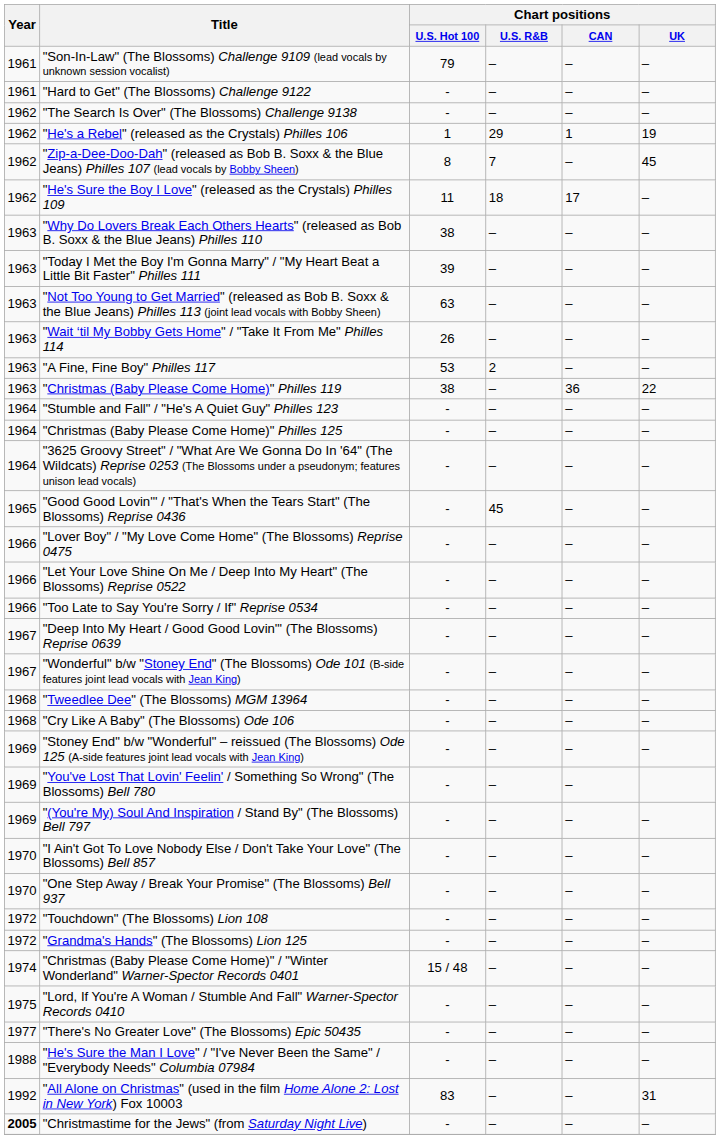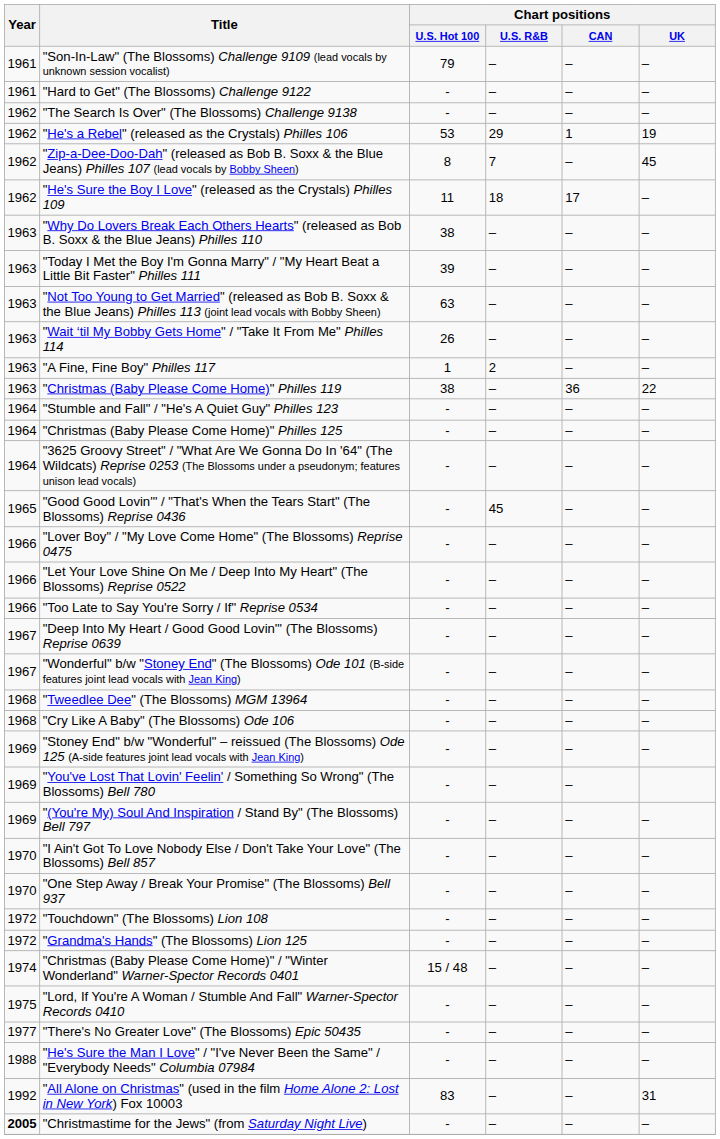 <table class="wikitable">
 <tr>
 <th rowspan="2">Year</th>
 <th rowspan="2">Title</th>
 <th colspan="4">Chart positions</th>
 </tr>
 <tr>
 <th style="width:86px;"><small><a href='#'>U.S. Hot 100</a></small><br></th>
 <th style="width:86px;"><small><a href='#'>U.S. R&B</a></small></th>
 <th style="width:86px;"><small><a href='#'>CAN</a></small></th>
 <th style="width:86px;"><small><a href='#'>UK</a></small></th>
 </tr>
 <tr>
 <td>1961</td>
 <td>"Son-In-Law" (The Blossoms) <em>Challenge 9109</em> <small>(lead vocals by unknown session vocalist)</small></td>
 <td style="text-align:center;">79</td>
 <td>–</td>
 <td>–</td>
 <td>–</td>
 </tr>
 <tr>
 <td>1961</td>
 <td>"Hard to Get" (The Blossoms) <em>Challenge 9122</em></td>
 <td style="text-align:center;">-</td>
 <td>–</td>
 <td>–</td>
 <td>–</td>
 </tr>
 <tr>
 <td>1962</td>
 <td>"The Search Is Over" (The Blossoms) <em>Challenge 9138</em></td>
 <td style="text-align:center;">-</td>
 <td>–</td>
 <td>–</td>
 <td>–</td>
 </tr>
 <tr>
 <td>1962</td>
 <td>"<a href='#'>He's a Rebel</a>" (released as the Crystals) <em>Philles 106</em></td>
-<td style="text-align:center;">1</td>
+<td style="text-align:center;">53</td>
 <td>29</td>
 <td>1</td>
 <td>19</td>
 </tr>
 <tr>
 <td>1962</td>
 <td>"<a href='#'>Zip-a-Dee-Doo-Dah</a>" (released as Bob B. Soxx & the Blue Jeans) <em>Philles 107</em> <small>(lead vocals by <a href='#'>Bobby Sheen</a>)</small></td>
 <td style="text-align:center;">8</td>
 <td>7</td>
 <td>–</td>
 <td>45</td>
 </tr>
 <tr>
 <td>1962</td>
 <td>"<a href='#'>He's Sure the Boy I Love</a>" (released as the Crystals) <em>Philles 109</em></td>
 <td style="text-align:center;">11</td>
 <td>18</td>
 <td>17</td>
 <td>–</td>
 </tr>
 <tr>
 <td>1963</td>
 <td>"<a href='#'>Why Do Lovers Break Each Others Hearts</a>" (released as Bob B. Soxx & the Blue Jeans) <em>Philles 110</em></td>
 <td style="text-align:center;">38</td>
 <td>–</td>
 <td>–</td>
 <td>–</td>
 </tr>
 <tr>
 <td>1963</td>
 <td>"Today I Met the Boy I'm Gonna Marry" / "My Heart Beat a Little Bit Faster" <em>Philles 111</em></td>
 <td style="text-align:center;">39</td>
 <td>–</td>
 <td>–</td>
 <td>–</td>
 </tr>
 <tr>
 <td>1963</td>
 <td>"<a href='#'>Not Too Young to Get Married</a>" (released as Bob B. Soxx & the Blue Jeans) <em>Philles 113</em> <small>(joint lead vocals with Bobby Sheen)</small></td>
 <td style="text-align:center;">63</td>
 <td>–</td>
 <td>–</td>
 <td>–</td>
 </tr>
 <tr>
 <td>1963</td>
 <td>"<a href='#'>Wait ‘til My Bobby Gets Home</a>" / "Take It From Me" <em>Philles 114</em></td>
 <td style="text-align:center;">26</td>
 <td>–</td>
 <td>–</td>
 <td>–</td>
 </tr>
 <tr>
 <td>1963</td>
 <td>"A Fine, Fine Boy" <em>Philles 117</em></td>
-<td style="text-align:center;">53</td>
+<td style="text-align:center;">1</td>
 <td>2</td>
 <td>–</td>
 <td>–</td>
 </tr>
 <tr>
 <td>1963</td>
 <td>"<a href='#'>Christmas (Baby Please Come Home)</a>" <em>Philles 119</em></td>
 <td style="text-align:center;">38</td>
 <td>–</td>
 <td>36</td>
 <td>22</td>
 </tr>
 <tr>
 <td>1964</td>
 <td>"Stumble and Fall" / "He's A Quiet Guy" <em>Philles 123</em></td>
 <td style="text-align:center;">-</td>
 <td>–</td>
 <td>–</td>
 <td>–</td>
 </tr>
 <tr>
 <td>1964</td>
 <td>"Christmas (Baby Please Come Home)" <em>Philles 125</em></td>
 <td style="text-align:center;">-</td>
 <td>–</td>
 <td>–</td>
 <td>–</td>
 </tr>
 <tr>
 <td>1964</td>
 <td>"3625 Groovy Street" / "What Are We Gonna Do In '64" (The Wildcats) <em>Reprise 0253</em> <small>(The Blossoms under a pseudonym; features unison lead vocals)</small></td>
 <td style="text-align:center;">-</td>
 <td>–</td>
 <td>–</td>
 <td>–</td>
 </tr>
 <tr>
 <td>1965</td>
 <td>"Good Good Lovin'" / "That's When the Tears Start" (The Blossoms) <em>Reprise 0436</em></td>
 <td style="text-align:center;">-</td>
 <td>45</td>
 <td>–</td>
 <td>–</td>
 </tr>
 <tr>
 <td>1966</td>
 <td>"Lover Boy" / "My Love Come Home" (The Blossoms) <em>Reprise 0475</em></td>
 <td style="text-align:center;">-</td>
 <td>–</td>
 <td>–</td>
 <td>–</td>
 </tr>
 <tr>
 <td>1966</td>
 <td>"Let Your Love Shine On Me / Deep Into My Heart" (The Blossoms) <em>Reprise 0522</em></td>
 <td style="text-align:center;">-</td>
 <td>–</td>
 <td>–</td>
 <td>–</td>
 </tr>
 <tr>
 <td>1966</td>
 <td>"Too Late to Say You're Sorry / If" <em>Reprise 0534</em></td>
 <td style="text-align:center;">-</td>
 <td>–</td>
 <td>–</td>
 <td>–</td>
 </tr>
 <tr>
 <td>1967</td>
 <td>"Deep Into My Heart / Good Good Lovin'" (The Blossoms) <em>Reprise 0639</em></td>
 <td style="text-align:center;">-</td>
 <td>–</td>
 <td>–</td>
 <td>–</td>
 </tr>
 <tr>
 <td>1967</td>
 <td>"Wonderful" b/w "<a href='#'>Stoney End</a>" (The Blossoms) <em>Ode 101</em> <small>(B-side features joint lead vocals with <a href='#'>Jean King</a>)</small></td>
 <td style="text-align:center;">-</td>
 <td>–</td>
 <td>–</td>
 <td>–</td>
 </tr>
 <tr>
 <td>1968</td>
 <td>"<a href='#'>Tweedlee Dee</a>" (The Blossoms) <em>MGM 13964</em></td>
 <td style="text-align:center;">-</td>
 <td>–</td>
 <td>–</td>
 <td>–</td>
 </tr>
 <tr>
 <td>1968</td>
 <td>"Cry Like A Baby" (The Blossoms) <em>Ode 106</em></td>
 <td style="text-align:center;">-</td>
 <td>–</td>
 <td>–</td>
 <td>–</td>
 </tr>
 <tr>
 <td>1969</td>
 <td>"Stoney End" b/w "Wonderful" – reissued (The Blossoms) <em>Ode 125</em> <small>(A-side features joint lead vocals with <a href='#'>Jean King</a>)</small></td>
 <td style="text-align:center;">-</td>
 <td>–</td>
 <td>–</td>
 <td>–</td>
 </tr>
 <tr>
 <td>1969</td>
 <td>"<a href='#'>You've Lost That Lovin' Feelin'</a> / Something So Wrong" (The Blossoms) <em>Bell 780</em></td>
 <td style="text-align:center;">-</td>
 <td>–</td>
 <td>–</td>
 </tr>
 <tr>
 <td>1969</td>
 <td>"<a href='#'>(You're My) Soul And Inspiration</a> / Stand By" (The Blossoms) <em>Bell 797</em></td>
 <td style="text-align:center;">-</td>
 <td>–</td>
 <td>–</td>
 <td>–</td>
 </tr>
 <tr>
 <td>1970</td>
 <td>"I Ain't Got To Love Nobody Else / Don't Take Your Love" (The Blossoms) <em>Bell 857</em></td>
 <td style="text-align:center;">-</td>
 <td>–</td>
 <td>–</td>
 <td>–</td>
 </tr>
 <tr>
 <td>1970</td>
 <td>"One Step Away / Break Your Promise" (The Blossoms) <em>Bell 937</em></td>
 <td style="text-align:center;">-</td>
 <td>–</td>
 <td>–</td>
 <td>–</td>
 </tr>
 <tr>
 <td>1972</td>
 <td>"Touchdown" (The Blossoms) <em>Lion 108</em></td>
 <td style="text-align:center;">-</td>
 <td>–</td>
 <td>–</td>
 <td>–</td>
 </tr>
 <tr>
 <td>1972</td>
 <td>"<a href='#'>Grandma's Hands</a>" (The Blossoms) <em>Lion 125</em></td>
 <td style="text-align:center;">-</td>
 <td>–</td>
 <td>–</td>
 <td>–</td>
 </tr>
 <tr>
 <td>1974</td>
 <td>"Christmas (Baby Please Come Home)" / "Winter Wonderland" <em>Warner-Spector Records 0401</em></td>
 <td style="text-align:center;">15 / 48</td>
 <td>–</td>
 <td>–</td>
 <td>–</td>
 </tr>
 <tr>
 <td>1975</td>
 <td>"Lord, If You're A Woman / Stumble And Fall" <em>Warner-Spector Records 0410</em></td>
 <td style="text-align:center;">-</td>
 <td>–</td>
 <td>–</td>
 <td>–</td>
 </tr>
 <tr>
 <td>1977</td>
 <td>"There's No Greater Love" (The Blossoms) <em>Epic 50435</em></td>
 <td style="text-align:center;">-</td>
 <td>–</td>
 <td>–</td>
 <td>–</td>
 </tr>
 <tr>
 <td>1988</td>
 <td>"<a href='#'>He's Sure the Man I Love</a>" / "I've Never Been the Same" / "Everybody Needs" <em>Columbia 07984</em></td>
 <td style="text-align:center;">-</td>
 <td>–</td>
 <td>–</td>
 <td>–</td>
 </tr>
 <tr>
 <td>1992</td>
 <td>"<a href='#'>All Alone on Christmas</a>" (used in the film <em><a href='#'>Home Alone 2: Lost in New York</a></em>) Fox 10003</td>
 <td style="text-align:center;">83</td>
 <td>–</td>
 <td>–</td>
 <td>31</td>
 </tr>
 <tr>
 <td><strong>2005</strong></td>
 <td>"Christmastime for the Jews" (from <em><a href='#'>Saturday Night Live</a></em>)</td>
 <td style="text-align:center;">-</td>
 <td>–</td>
 <td>–</td>
 <td>–</td>
 </tr>
 <tr>
 </tr>
 </table>
